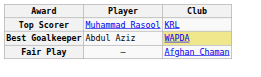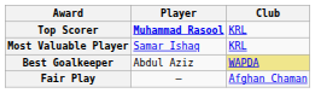 <table class="wikitable" style="text-align:center">
 <tr>
 <th>Award</th>
 <th>Player</th>
 <th>Club</th>
 </tr>
 <tr>
 <th>Top Scorer</th>
-<td align="left"><a href='#'>Muhammad Rasool</a></td>
+<td align="left"><strong><a href='#'>Muhammad Rasool</a></strong></td>
+<td align="left"><a href='#'>KRL</a></td>
+</tr>
+<tr>
+<th>Most Valuable Player</th>
+<td align="left"><a href='#'>Samar Ishaq</a></td>
 <td align="left"><a href='#'>KRL</a></td>
 </tr>
 <tr>
 <th>Best Goalkeeper</th>
 <td align="left">Abdul Aziz</td>
 <td align="left" style="background: khaki;"><a href='#'>WAPDA</a></td>
 </tr>
 <tr>
 <th>Fair Play</th>
 <td align="center">—</td>
 <td align="left"><a href='#'>Afghan Chaman</a></td>
 </tr>
 </table>
